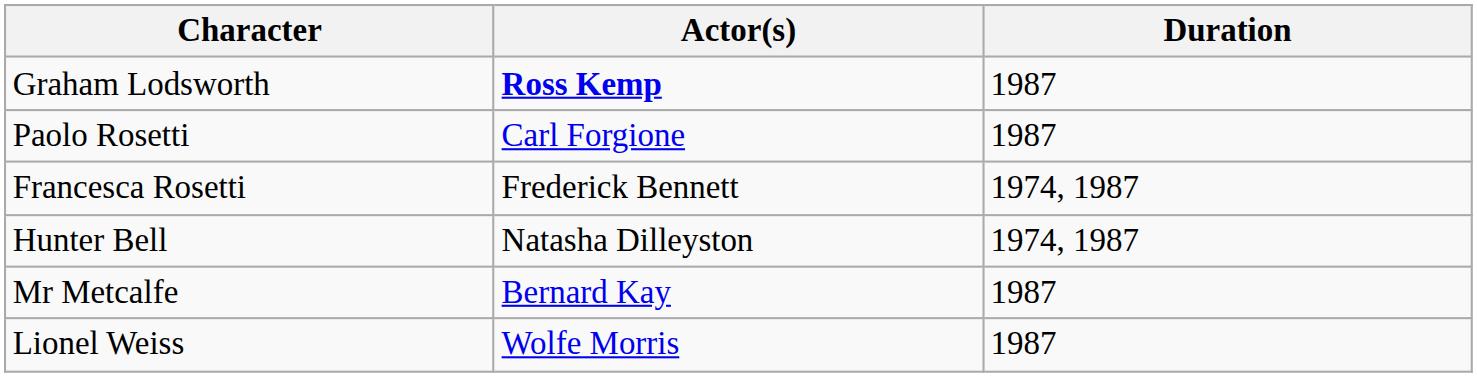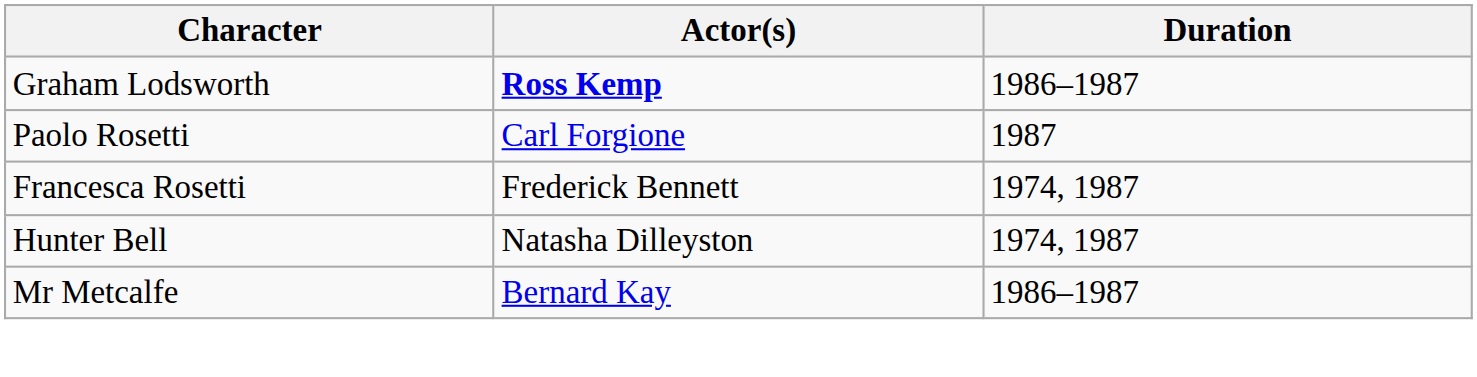 <table class="wikitable">
 <tr>
 <th scope="col" width="230">Character</th>
 <th scope="col" width="230">Actor(s)</th>
 <th scope="col" width="230">Duration</th>
 </tr>
 <tr>
 <td>Graham Lodsworth</td>
 <td><strong><a href='#'>Ross Kemp</a></strong></td>
-<td>1987</td>
+<td>1986–1987</td>
 </tr>
 <tr>
 <td>Paolo Rosetti</td>
 <td><a href='#'>Carl Forgione</a></td>
 <td>1987</td>
 </tr>
 <tr>
 <td>Francesca Rosetti</td>
 <td>Frederick Bennett</td>
 <td>1974, 1987</td>
 </tr>
 <tr>
 <td>Hunter Bell</td>
 <td>Natasha Dilleyston</td>
 <td>1974, 1987</td>
 </tr>
 <tr>
 <td>Mr Metcalfe</td>
 <td><a href='#'>Bernard Kay</a></td>
-<td>1987</td>
-</tr>
-<tr>
-<td>Lionel Weiss</td>
-<td><a href='#'>Wolfe Morris</a></td>
-<td>1987</td>
+<td>1986–1987</td>
 </tr>
 </table>
